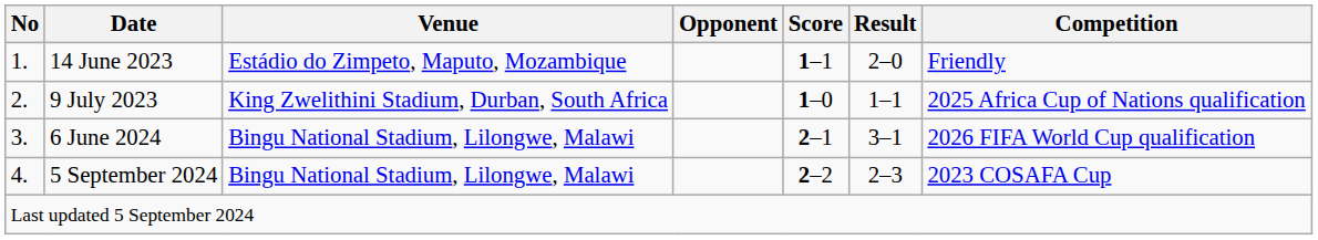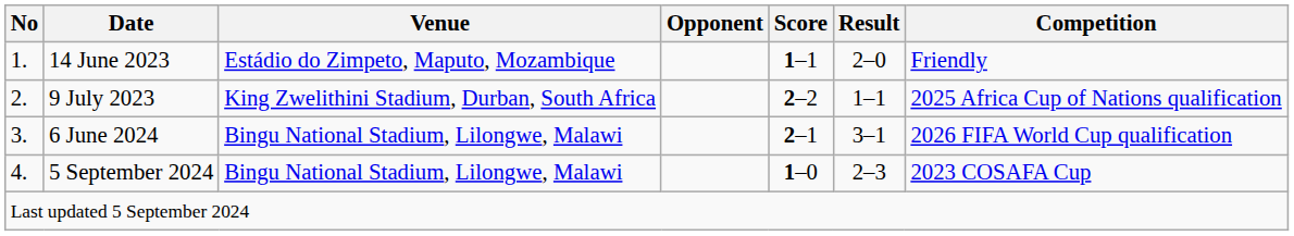 <table class="wikitable" style="font-size:85%;">
 <tr>
 <th>No</th>
 <th>Date</th>
 <th>Venue</th>
 <th>Opponent</th>
 <th>Score</th>
 <th>Result</th>
 <th>Competition</th>
 </tr>
 <tr>
 <td>1.</td>
 <td>14 June 2023</td>
 <td><a href='#'>Estádio do Zimpeto</a>, <a href='#'>Maputo</a>, <a href='#'>Mozambique</a></td>
 <td></td>
 <td align=center><strong>1</strong>–1</td>
 <td align=center>2–0</td>
 <td><a href='#'>Friendly</a></td>
 </tr>
 <tr>
 <td>2.</td>
 <td>9 July 2023</td>
 <td><a href='#'>King Zwelithini Stadium</a>, <a href='#'>Durban</a>, <a href='#'>South Africa</a></td>
 <td></td>
-<td align=center><strong>1</strong>–0</td>
+<td align=center><strong>2</strong>–2</td>
 <td align=center>1–1</td>
 <td><a href='#'>2025 Africa Cup of Nations qualification</a></td>
 </tr>
 <tr>
 <td>3.</td>
 <td>6 June 2024</td>
 <td><a href='#'>Bingu National Stadium</a>, <a href='#'>Lilongwe</a>, <a href='#'>Malawi</a></td>
 <td></td>
 <td align=center><strong>2</strong>–1</td>
 <td align=center>3–1</td>
 <td><a href='#'>2026 FIFA World Cup qualification</a></td>
 </tr>
 <tr>
 <td>4.</td>
 <td>5 September 2024</td>
 <td><a href='#'>Bingu National Stadium</a>, <a href='#'>Lilongwe</a>, <a href='#'>Malawi</a></td>
 <td></td>
-<td align=center><strong>2</strong>–2</td>
+<td align=center><strong>1</strong>–0</td>
 <td align=center>2–3</td>
 <td><a href='#'>2023 COSAFA Cup</a></td>
 </tr>
 <tr>
 <td colspan="7"><small>Last updated 5 September 2024</small></td>
 </tr>
 </table>
